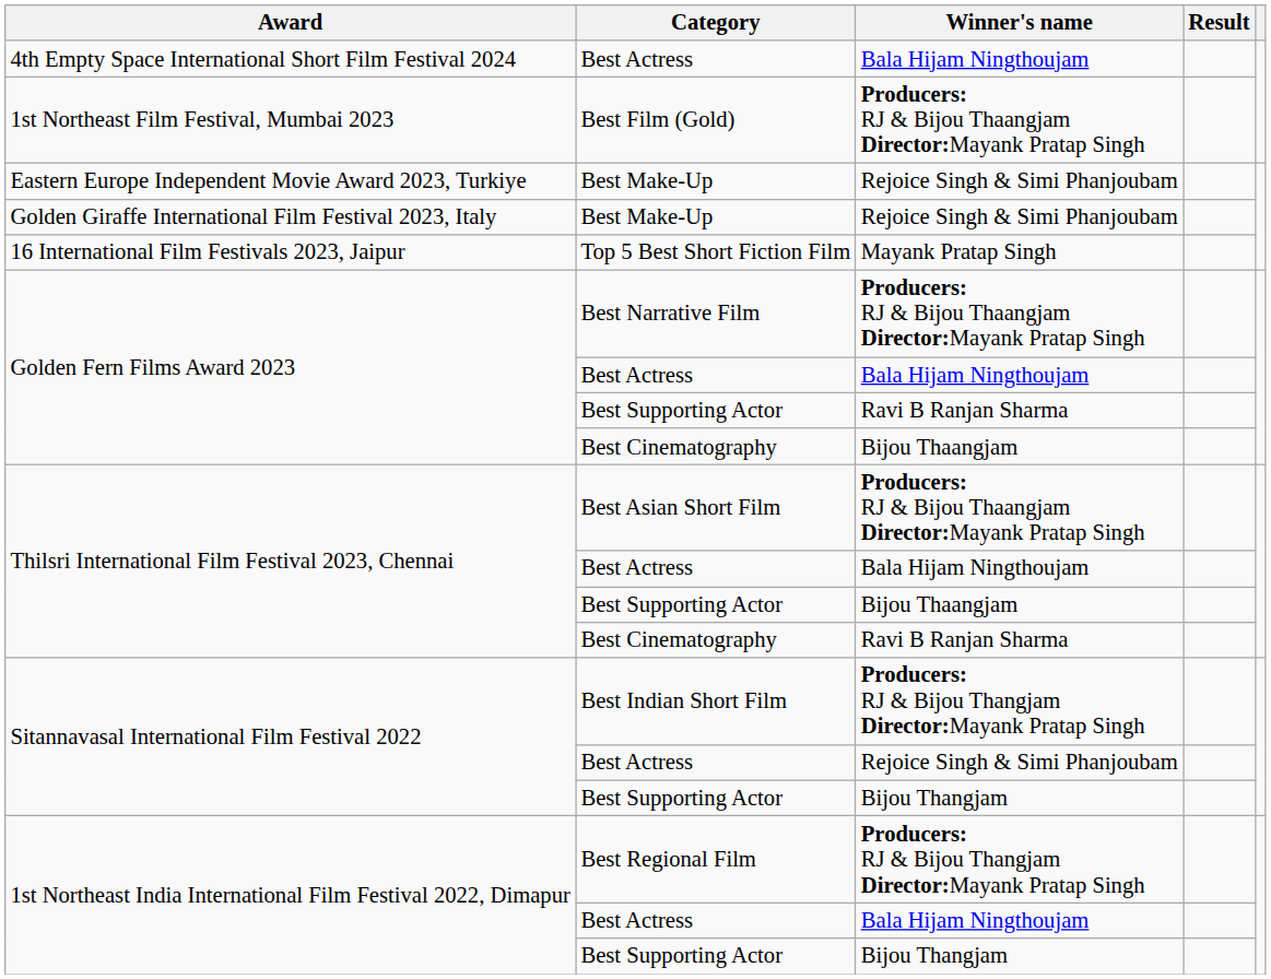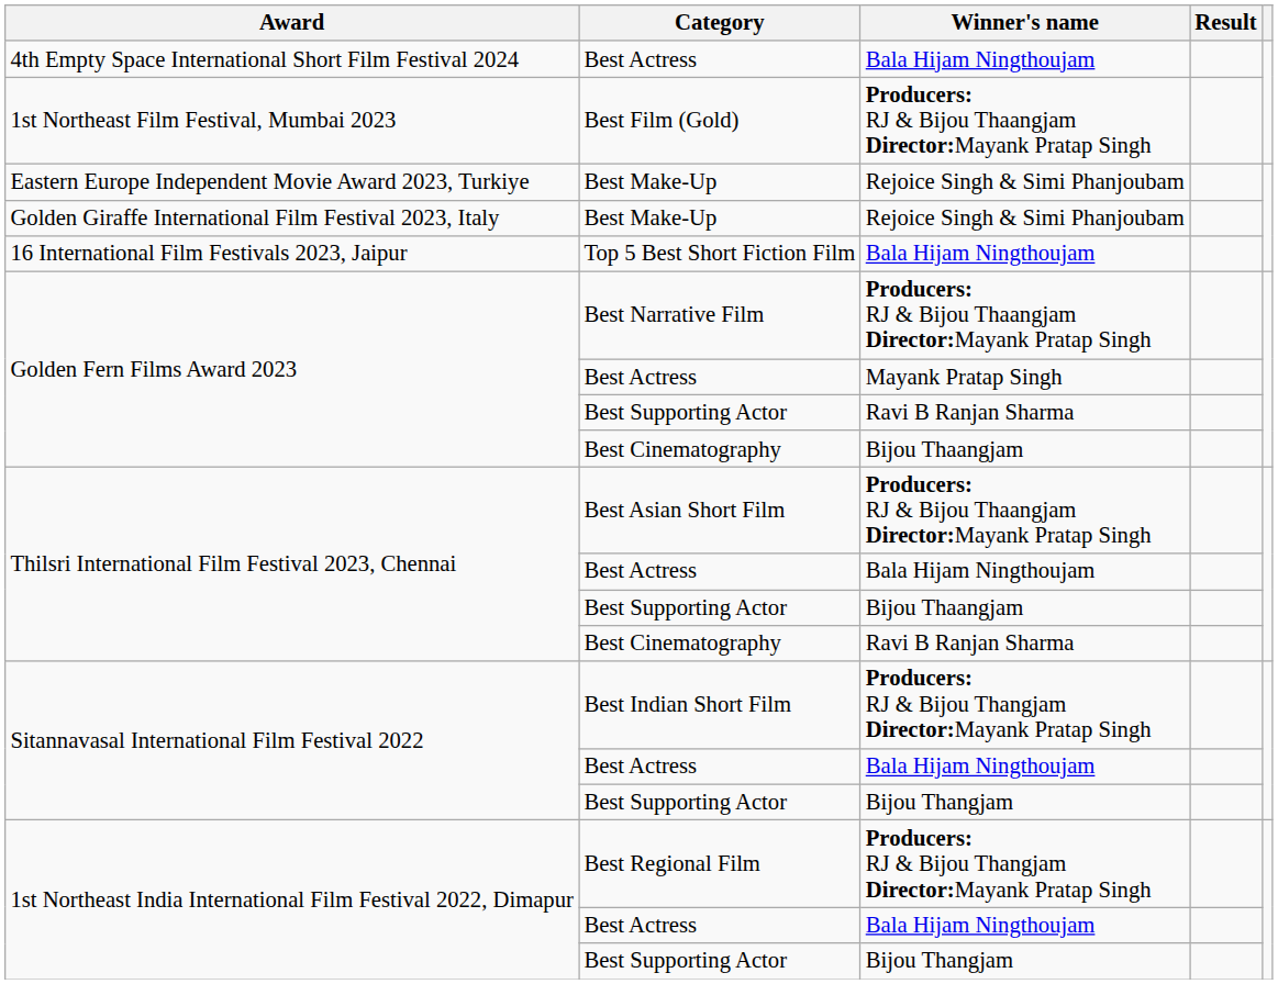 <table class="wikitable sortable">
 <tr>
 <th>Award</th>
 <th>Category</th>
 <th>Winner's name</th>
 <th>Result</th>
 <th></th>
 </tr>
 <tr>
 <td>4th Empty Space International Short Film Festival 2024</td>
 <td>Best Actress</td>
 <td><a href='#'>Bala Hijam Ningthoujam</a></td>
 <td></td>
 <td rowspan="2"></td>
 </tr>
 <tr>
 <td>1st Northeast Film Festival, Mumbai 2023</td>
 <td>Best Film (Gold)</td>
 <td><strong>Producers:</strong><br>RJ & Bijou Thaangjam<br><strong>Director:</strong>Mayank Pratap Singh</td>
 <td></td>
 </tr>
 <tr>
 <td>Eastern Europe Independent Movie Award 2023, Turkiye</td>
 <td>Best Make-Up</td>
 <td>Rejoice Singh & Simi Phanjoubam</td>
 <td></td>
 <td rowspan="3"></td>
 </tr>
 <tr>
 <td>Golden Giraffe International Film Festival 2023, Italy</td>
 <td>Best Make-Up</td>
 <td>Rejoice Singh & Simi Phanjoubam</td>
 <td></td>
 </tr>
 <tr>
 <td>16 International Film Festivals 2023, Jaipur</td>
 <td>Top 5 Best Short Fiction Film</td>
-<td>Mayank Pratap Singh</td>
+<td><a href='#'>Bala Hijam Ningthoujam</a></td>
 <td></td>
 </tr>
 <tr>
 <td rowspan="4">Golden Fern Films Award 2023</td>
 <td>Best Narrative Film</td>
 <td><strong>Producers:</strong><br>RJ & Bijou Thaangjam<br><strong>Director:</strong>Mayank Pratap Singh</td>
 <td></td>
 <td rowspan="4"></td>
 </tr>
 <tr>
 <td>Best Actress</td>
-<td><a href='#'>Bala Hijam Ningthoujam</a></td>
+<td>Mayank Pratap Singh</td>
 <td></td>
 </tr>
 <tr>
 <td>Best Supporting Actor</td>
 <td>Ravi B Ranjan Sharma</td>
 <td></td>
 </tr>
 <tr>
 <td>Best Cinematography</td>
 <td>Bijou Thaangjam</td>
 <td></td>
 </tr>
 <tr>
 <td rowspan="4">Thilsri International Film Festival 2023, Chennai</td>
 <td>Best Asian Short Film</td>
 <td><strong>Producers:</strong><br>RJ & Bijou Thaangjam<br><strong>Director:</strong>Mayank Pratap Singh</td>
 <td></td>
 <td rowspan="4"></td>
 </tr>
 <tr>
 <td>Best Actress</td>
 <td>Bala Hijam Ningthoujam</td>
 <td></td>
 </tr>
 <tr>
 <td>Best Supporting Actor</td>
 <td>Bijou Thaangjam</td>
 <td></td>
 </tr>
 <tr>
 <td>Best Cinematography</td>
 <td>Ravi B Ranjan Sharma</td>
 <td></td>
 </tr>
 <tr>
 <td rowspan="3">Sitannavasal International Film Festival 2022</td>
 <td>Best Indian Short Film</td>
 <td><strong>Producers:</strong><br>RJ & Bijou Thangjam<br><strong>Director:</strong>Mayank Pratap Singh</td>
 <td></td>
 <td rowspan="3"></td>
 </tr>
 <tr>
 <td>Best Actress</td>
-<td>Rejoice Singh & Simi Phanjoubam</td>
+<td><a href='#'>Bala Hijam Ningthoujam</a></td>
 <td></td>
 </tr>
 <tr>
 <td>Best Supporting Actor</td>
 <td>Bijou Thangjam</td>
 <td></td>
 </tr>
 <tr>
 <td rowspan="3">1st Northeast India International Film Festival 2022, Dimapur</td>
 <td>Best Regional Film</td>
 <td><strong>Producers:</strong><br>RJ & Bijou Thangjam<br><strong>Director:</strong>Mayank Pratap Singh</td>
 <td></td>
 <td rowspan="3"></td>
 </tr>
 <tr>
 <td>Best Actress</td>
 <td><a href='#'>Bala Hijam Ningthoujam</a></td>
 <td></td>
 </tr>
 <tr>
 <td>Best Supporting Actor</td>
 <td>Bijou Thangjam</td>
 <td></td>
 </tr>
 </table>
